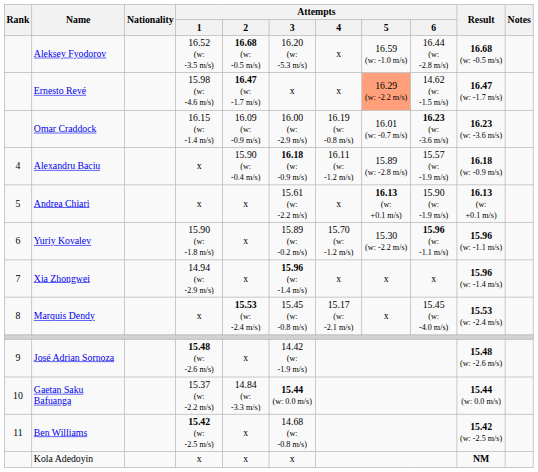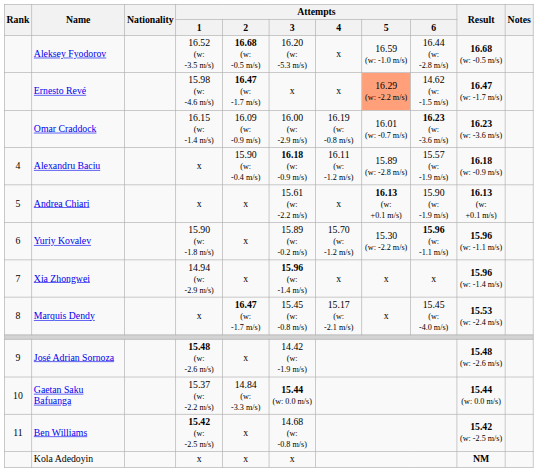 <table class="wikitable sortable" style="text-align:center">
 <tr>
 <th rowspan=2>Rank</th>
 <th rowspan=2>Name</th>
 <th rowspan=2>Nationality</th>
 <th colspan=6>Attempts</th>
 <th rowspan=2>Result</th>
 <th rowspan=2>Notes</th>
 </tr>
 <tr>
 <th>1</th>
 <th>2</th>
 <th>3</th>
 <th>4</th>
 <th>5</th>
 <th>6</th>
 </tr>
 <tr>
 <td></td>
 <td align=left><a href='#'>Aleksey Fyodorov</a></td>
 <td align=left></td>
 <td>16.52<br><small>(w: -3.5 m/s)</small></td>
 <td><strong>16.68</strong><br><small>(w: -0.5 m/s)</small></td>
 <td>16.20<br><small>(w: -5.3 m/s)</small></td>
 <td>x</td>
 <td>16.59<br><small>(w: -1.0 m/s)</small></td>
 <td>16.44<br><small>(w: -2.8 m/s)</small></td>
 <td><strong>16.68</strong> <br><small>(w: -0.5 m/s)</small></td>
 <td></td>
 </tr>
 <tr>
 <td></td>
 <td align=left><a href='#'>Ernesto Revé</a></td>
 <td align=left></td>
 <td>15.98<br><small>(w: -4.6 m/s)</small></td>
 <td><strong>16.47</strong><br><small>(w: -1.7 m/s)</small></td>
 <td>x</td>
 <td>x</td>
 <td style="background: lightsalmon;">16.29<br><small>(w: -2.2 m/s)</small></td>
 <td>14.62<br><small>(w: -1.5 m/s)</small></td>
 <td><strong>16.47</strong> <br><small>(w: -1.7 m/s)</small></td>
 <td></td>
 </tr>
 <tr>
 <td></td>
 <td align=left><a href='#'>Omar Craddock</a></td>
 <td align=left></td>
 <td>16.15<br><small>(w: -1.4 m/s)</small></td>
 <td>16.09<br><small>(w: -0.9 m/s)</small></td>
 <td>16.00<br><small>(w: -2.9 m/s)</small></td>
 <td>16.19<br><small>(w: -0.8 m/s)</small></td>
 <td>16.01<br><small>(w: -0.7 m/s)</small></td>
 <td><strong>16.23</strong><br><small>(w: -3.6 m/s)</small></td>
 <td><strong>16.23</strong> <br><small>(w: -3.6 m/s)</small></td>
 <td></td>
 </tr>
 <tr>
 <td>4</td>
 <td align=left><a href='#'>Alexandru Baciu</a></td>
 <td align=left></td>
 <td>x</td>
 <td>15.90<br><small>(w: -0.4 m/s)</small></td>
 <td><strong>16.18</strong><br><small>(w: -0.9 m/s)</small></td>
 <td>16.11<br><small>(w: -1.2 m/s)</small></td>
 <td>15.89<br><small>(w: -2.8 m/s)</small></td>
 <td>15.57<br><small>(w: -1.9 m/s)</small></td>
 <td><strong>16.18</strong> <br><small>(w: -0.9 m/s)</small></td>
 <td></td>
 </tr>
 <tr>
 <td>5</td>
 <td align=left><a href='#'>Andrea Chiari</a></td>
 <td align=left></td>
 <td>x</td>
 <td>x</td>
 <td>15.61<br><small>(w: -2.2 m/s)</small></td>
 <td>x</td>
 <td><strong>16.13</strong><br><small>(w: +0.1 m/s)</small></td>
 <td>15.90<br><small>(w: -1.9 m/s)</small></td>
 <td><strong>16.13</strong> <br><small>(w: +0.1 m/s)</small></td>
 <td></td>
 </tr>
 <tr>
 <td>6</td>
 <td align=left><a href='#'>Yuriy Kovalev</a></td>
 <td align=left></td>
 <td>15.90<br><small>(w: -1.8 m/s)</small></td>
 <td>x</td>
 <td>15.89<br><small>(w: -0.2 m/s)</small></td>
 <td>15.70<br><small>(w: -1.2 m/s)</small></td>
 <td>15.30<br><small>(w: -2.2 m/s)</small></td>
 <td><strong>15.96</strong><br><small>(w: -1.1 m/s)</small></td>
 <td><strong>15.96</strong> <br><small>(w: -1.1 m/s)</small></td>
 <td></td>
 </tr>
 <tr>
 <td>7</td>
 <td align=left><a href='#'>Xia Zhongwei</a></td>
 <td align=left></td>
 <td>14.94<br><small>(w: -2.9 m/s)</small></td>
 <td>x</td>
 <td><strong>15.96</strong><br><small>(w: -1.4 m/s)</small></td>
 <td>x</td>
 <td>x</td>
 <td>x</td>
 <td><strong>15.96</strong> <br><small>(w: -1.4 m/s)</small></td>
 <td></td>
 </tr>
 <tr>
 <td>8</td>
 <td align=left><a href='#'>Marquis Dendy</a></td>
 <td align=left></td>
 <td>x</td>
-<td><strong>15.53</strong><br><small>(w: -2.4 m/s)</small></td>
+<td><strong>16.47</strong><br><small>(w: -1.7 m/s)</small></td>
 <td>15.45<br><small>(w: -0.8 m/s)</small></td>
 <td>15.17<br><small>(w: -2.1 m/s)</small></td>
 <td>x</td>
 <td>15.45<br><small>(w: -4.0 m/s)</small></td>
 <td><strong>15.53</strong> <br><small>(w: -2.4 m/s)</small></td>
 <td></td>
 </tr>
 <tr>
 <td colspan=11 bgcolor=lightgray></td>
 </tr>
 <tr>
 <td>9</td>
 <td align=left><a href='#'>José Adrian Sornoza</a></td>
 <td align=left></td>
 <td><strong>15.48</strong><br><small>(w: -2.6 m/s)</small></td>
 <td>x</td>
 <td>14.42<br><small>(w: -1.9 m/s)</small></td>
 <td colspan=3></td>
 <td><strong>15.48</strong> <br><small>(w: -2.6 m/s)</small></td>
 <td></td>
 </tr>
 <tr>
 <td>10</td>
 <td align=left><a href='#'>Gaetan Saku Bafuanga</a></td>
 <td align=left></td>
 <td>15.37<br><small>(w: -2.2 m/s)</small></td>
 <td>14.84<br><small>(w: -3.3 m/s)</small></td>
 <td><strong>15.44</strong><br><small>(w: 0.0 m/s)</small></td>
 <td colspan=3></td>
 <td><strong>15.44</strong> <br><small>(w: 0.0 m/s)</small></td>
 <td></td>
 </tr>
 <tr>
 <td>11</td>
 <td align=left><a href='#'>Ben Williams</a></td>
 <td align=left></td>
 <td><strong>15.42</strong><br><small>(w: -2.5 m/s)</small></td>
 <td>x</td>
 <td>14.68<br><small>(w: -0.8 m/s)</small></td>
 <td colspan=3></td>
 <td><strong>15.42</strong> <br><small>(w: -2.5 m/s)</small></td>
 <td></td>
 </tr>
 <tr>
 <td></td>
 <td align=left>Kola Adedoyin</td>
 <td align=left></td>
 <td>x</td>
 <td>x</td>
 <td>x</td>
 <td colspan=3></td>
 <td><strong>NM</strong></td>
 <td></td>
 </tr>
 </table>
